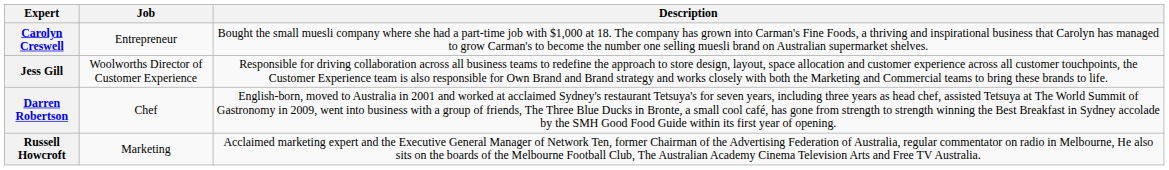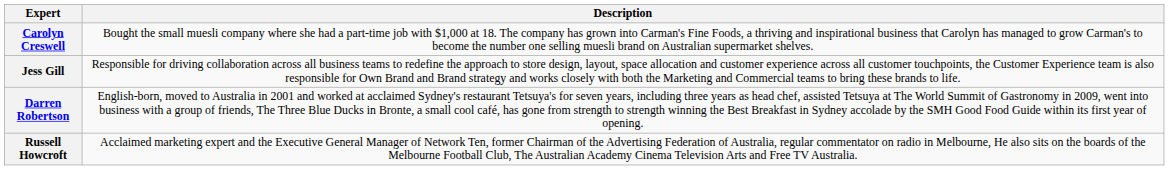 <table class="wikitable plainrowheaders" style="text-align:center;">
 <tr>
 <th scope="col">Expert</th>
-<th scope="col">Job</th>
 <th scope="col">Description</th>
 </tr>
 <tr>
 <th><a href='#'>Carolyn Creswell</a></th>
-<td>Entrepreneur</td>
 <td>Bought the small muesli company where she had a part-time job with $1,000 at 18. The company has grown into Carman's Fine Foods, a thriving and inspirational business that   Carolyn has managed to grow Carman's to become the number one selling muesli brand on Australian supermarket shelves.</td>
 </tr>
 <tr>
 <th>Jess Gill</th>
-<td>Woolworths Director of Customer Experience</td>
 <td>Responsible for driving collaboration across all business teams to redefine the approach to store design, layout, space allocation and customer experience across all customer touchpoints, the Customer Experience team is also responsible for Own Brand and Brand strategy and works closely with both the Marketing and Commercial teams to bring these brands to life.</td>
 </tr>
 <tr>
 <th><a href='#'>Darren Robertson</a></th>
-<td>Chef</td>
 <td>English-born, moved to Australia in 2001 and worked at acclaimed Sydney's restaurant Tetsuya's for seven years, including three years as head chef, assisted Tetsuya at The World Summit of Gastronomy in 2009, went into business with a group of friends, The Three Blue Ducks in Bronte, a small cool café, has gone from strength to strength winning the Best Breakfast in Sydney accolade by the SMH Good Food Guide within its first year of opening.</td>
 </tr>
 <tr>
 <th>Russell Howcroft</th>
-<td>Marketing</td>
 <td>Acclaimed marketing expert and the Executive General Manager of Network Ten, former Chairman of the Advertising Federation of Australia, regular commentator on radio in Melbourne, He also sits on the boards of the Melbourne Football Club, The Australian Academy Cinema Television Arts and Free TV Australia.</td>
 </tr>
 </table>
